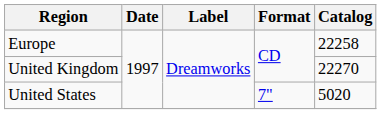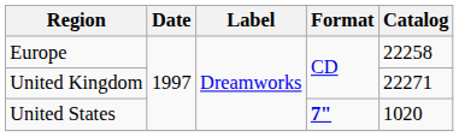 <table class="wikitable">
 <tr>
 <th>Region</th>
 <th>Date</th>
 <th>Label</th>
 <th>Format</th>
 <th>Catalog</th>
 </tr>
 <tr>
 <td>Europe</td>
 <td rowspan="3">1997</td>
 <td rowspan="3"><a href='#'>Dreamworks</a></td>
 <td rowspan="2"><a href='#'>CD</a></td>
 <td>22258</td>
 </tr>
 <tr>
 <td>United Kingdom</td>
-<td>22270</td>
+<td>22271</td>
 </tr>
 <tr>
 <td>United States</td>
-<td><a href='#'>7"</a></td>
-<td>5020</td>
+<td><strong><a href='#'>7"</a></strong></td>
+<td>1020</td>
 </tr>
 <tr>
 </tr>
 </table>
